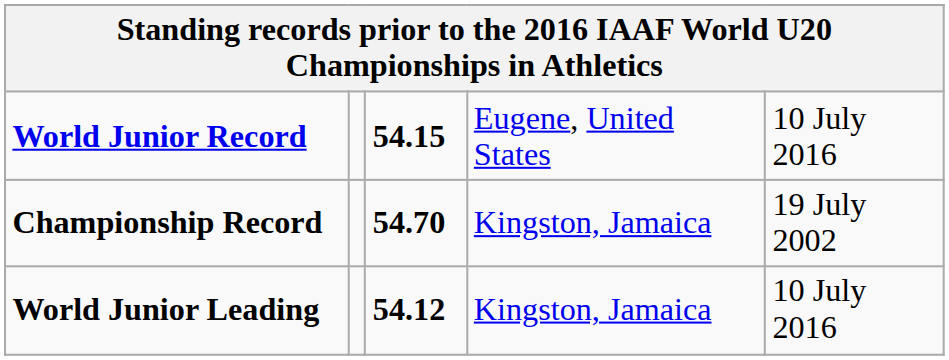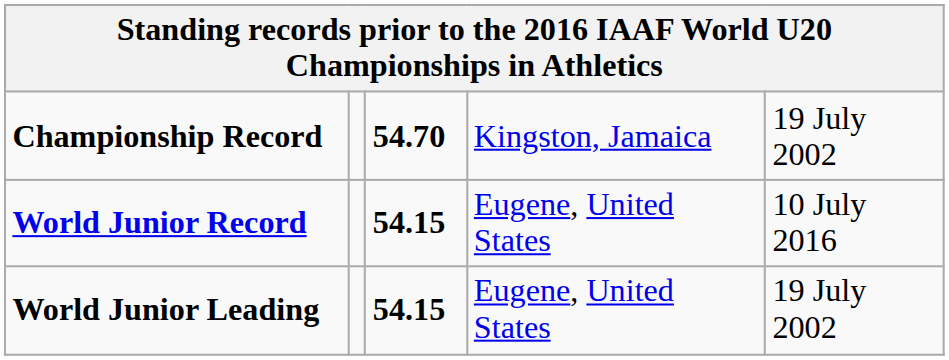 <table class="wikitable" width=75%>
 <tr>
 <th colspan="5">Standing records prior to the 2016 IAAF World U20 Championships in Athletics</th>
+</tr>
+<tr>
+<td><strong>Championship Record</strong></td>
+<td></td>
+<td><strong>54.70</strong></td>
+<td><a href='#'>Kingston, Jamaica</a></td>
+<td>19 July 2002</td>
 </tr>
 <tr>
 <td><strong><a href='#'>World Junior Record</a></strong></td>
 <td></td>
 <td><strong>54.15</strong></td>
 <td><a href='#'>Eugene</a>, <a href='#'>United States</a></td>
 <td>10 July 2016</td>
 </tr>
 <tr>
-<td><strong>Championship Record</strong></td>
+<td><strong>World Junior Leading</strong></td>
 <td></td>
-<td><strong>54.70</strong></td>
-<td><a href='#'>Kingston, Jamaica</a></td>
+<td><strong>54.15</strong></td>
+<td><a href='#'>Eugene</a>, <a href='#'>United States</a></td>
 <td>19 July 2002</td>
 </tr>
-<tr>
-<td><strong>World Junior Leading</strong></td>
-<td></td>
-<td><strong>54.12</strong></td>
-<td><a href='#'>Kingston, Jamaica</a></td>
-<td>10 July 2016</td>
-</tr>
 </table>
